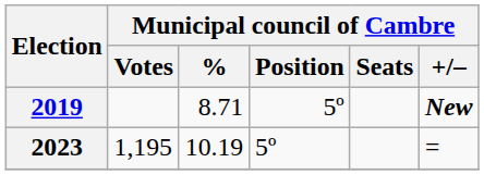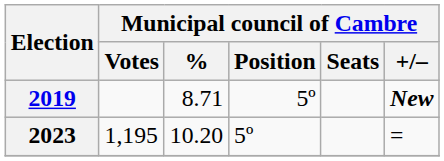 <table class=wikitable style="margin:1em auto;">
 <tr>
 <th rowspan=2>Election</th>
 <th colspan=5>Municipal council of <a href='#'>Cambre</a></th>
 </tr>
 <tr>
 <th>Votes</th>
 <th>%</th>
 <th>Position</th>
 <th>Seats</th>
 <th>+/–</th>
 </tr>
 <tr>
 <th><a href='#'>2019</a></th>
 <td align="right"></td>
 <td align="right">8.71</td>
 <td align="right">5º</td>
 <td></td>
 <td><strong><em>New</em></strong></td>
 </tr>
 <tr>
 <th>2023</th>
 <td>1,195</td>
-<td>10.19</td>
+<td>10.20</td>
 <td>5º</td>
 <td></td>
 <td>=</td>
 </tr>
 <tr>
 </tr>
 </table>
